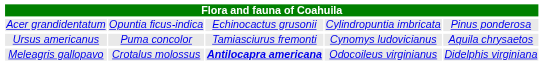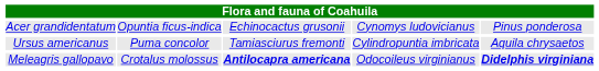 <table class="toc" cellpadding=0 cellspacing=2 width=800px style="float:center; margin: 0.5em 0.5em 0.5em 1em; padding: 0.5e">
 <tr>
 <td colspan=8 style="background:#green; color:white; font-size:100%" align=center bgcolor="green"><strong>Flora and fauna of Coahuila</strong></td>
 </tr>
 <tr>
 <td align=center valign=center bgcolor="white"></td>
 <td align=center valign=center bgcolor="white"></td>
 <td align=center valign=center bgcolor="white"></td>
 <td align=center valign=center bgcolor="white"></td>
 <td align=center valign=center bgcolor="white"></td>
 </tr>
 <tr>
 <td style="background:#e9e9e9;" align=center><em><a href='#'>Acer grandidentatum</a></em></td>
 <td style="background:#e9e9e9;" align=center><em><a href='#'>Opuntia ficus-indica</a></em></td>
 <td style="background:#e9e9e9;" align=center><em><a href='#'>Echinocactus grusonii</a></em></td>
-<td style="background:#e9e9e9;" align=center><em><a href='#'>Cylindropuntia imbricata</a></em></td>
+<td style="background:#e9e9e9;" align=center><em><a href='#'>Cynomys ludovicianus</a></em></td>
 <td style="background:#e9e9e9;" align=center><em><a href='#'>Pinus ponderosa</a></em></td>
 </tr>
 <tr>
 <td align=center valign=center bgcolor="white"></td>
 <td align=center valign=center bgcolor="white"></td>
 <td align=center valign=center bgcolor="white"></td>
 <td align=center valign=center bgcolor="white"></td>
 <td align=center valign=center bgcolor="white"></td>
 </tr>
 <tr>
 <td style="background:#e9e9e9;" align=center><em><a href='#'>Ursus americanus</a></em></td>
 <td style="background:#e9e9e9;" align=center><em><a href='#'>Puma concolor</a></em></td>
 <td style="background:#e9e9e9;" align=center><em><a href='#'>Tamiasciurus fremonti</a></em></td>
-<td style="background:#e9e9e9;" align=center><em><a href='#'>Cynomys ludovicianus</a></em></td>
+<td style="background:#e9e9e9;" align=center><em><a href='#'>Cylindropuntia imbricata</a></em></td>
 <td style="background:#e9e9e9;" align=center><em><a href='#'>Aquila chrysaetos</a></em></td>
 </tr>
 <tr>
 <td align=center valign=center bgcolor="white"></td>
 <td align=center valign=center bgcolor="white"></td>
 <td align=center valign=center bgcolor="white"></td>
 <td align=center valign=center bgcolor="white"></td>
 <td align=center valign=center bgcolor="white"></td>
 </tr>
 <tr>
 <td style="background:#e9e9e9;" align=center><em><a href='#'>Meleagris gallopavo</a></em></td>
 <td style="background:#e9e9e9;" align=center><em><a href='#'>Crotalus molossus</a></em></td>
 <td style="background:#e9e9e9;" align=center><strong><em><a href='#'>Antilocapra americana</a></em></strong></td>
 <td style="background:#e9e9e9;" align=center><em><a href='#'>Odocoileus virginianus</a></em></td>
-<td style="background:#e9e9e9;" align=center><em><a href='#'>Didelphis virginiana</a></em></td>
+<td style="background:#e9e9e9;" align=center><strong><em><a href='#'>Didelphis virginiana</a></em></strong></td>
 </tr>
 <tr>
 </tr>
 </table>
